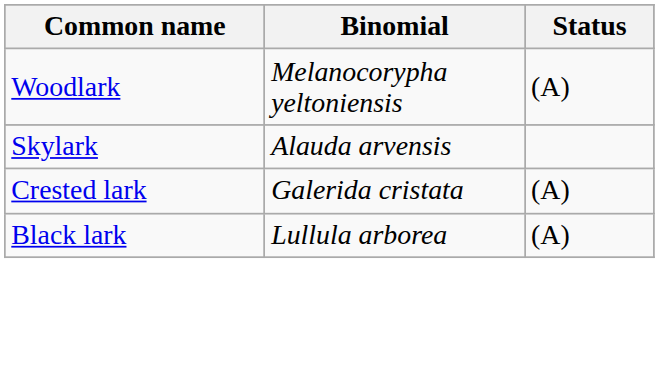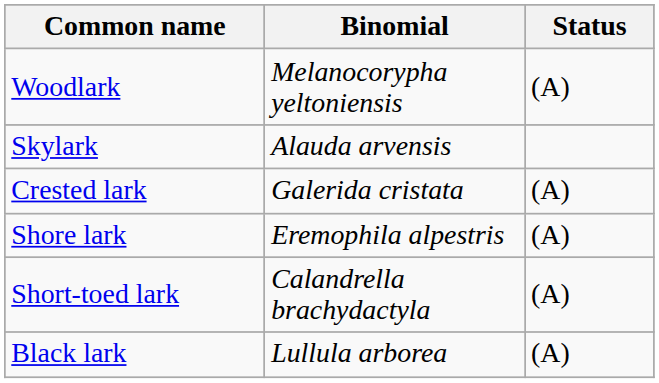 <table style="width:60%;" class="wikitable">
 <tr>
 <th width=40%>Common name</th>
 <th width=40%>Binomial</th>
 <th width=20%>Status</th>
 </tr>
 <tr>
 <td><a href='#'>Woodlark</a></td>
 <td><em>Melanocorypha yeltoniensis</em></td>
 <td>(A)</td>
 </tr>
 <tr>
 <td><a href='#'>Skylark</a></td>
 <td><em>Alauda arvensis</em></td>
 <td></td>
 </tr>
 <tr>
 <td><a href='#'>Crested lark</a></td>
 <td><em>Galerida cristata</em></td>
 <td>(A)</td>
 </tr>
 <tr>
+<td><a href='#'>Shore lark</a></td>
+<td><em>Eremophila alpestris</em></td>
+<td>(A)</td>
+</tr>
+<tr>
+<td><a href='#'>Short-toed lark</a></td>
+<td><em>Calandrella brachydactyla</em></td>
+<td>(A)</td>
+</tr>
+<tr>
 <td><a href='#'>Black lark</a></td>
 <td><em>Lullula arborea</em></td>
 <td>(A)</td>
 </tr>
 </table>
